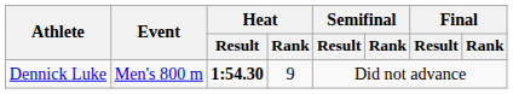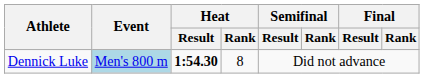 <table class="wikitable" style="font-size:90%">
 <tr>
 <th rowspan="2">Athlete</th>
 <th rowspan="2">Event</th>
 <th colspan="2">Heat</th>
 <th colspan="2">Semifinal</th>
 <th colspan="2">Final</th>
 </tr>
 <tr style="font-size:95%">
 <th>Result</th>
 <th>Rank</th>
 <th>Result</th>
 <th>Rank</th>
 <th>Result</th>
 <th>Rank</th>
 </tr>
 <tr align=center>
 <td align=left><a href='#'>Dennick Luke</a></td>
-<td align=left><a href='#'>Men's 800 m</a></td>
+<td align=left style="background: lightblue;"><a href='#'>Men's 800 m</a></td>
 <td><strong>1:54.30</strong></td>
-<td>9</td>
+<td>8</td>
 <td colspan="4">Did not advance</td>
 </tr>
 </table>
